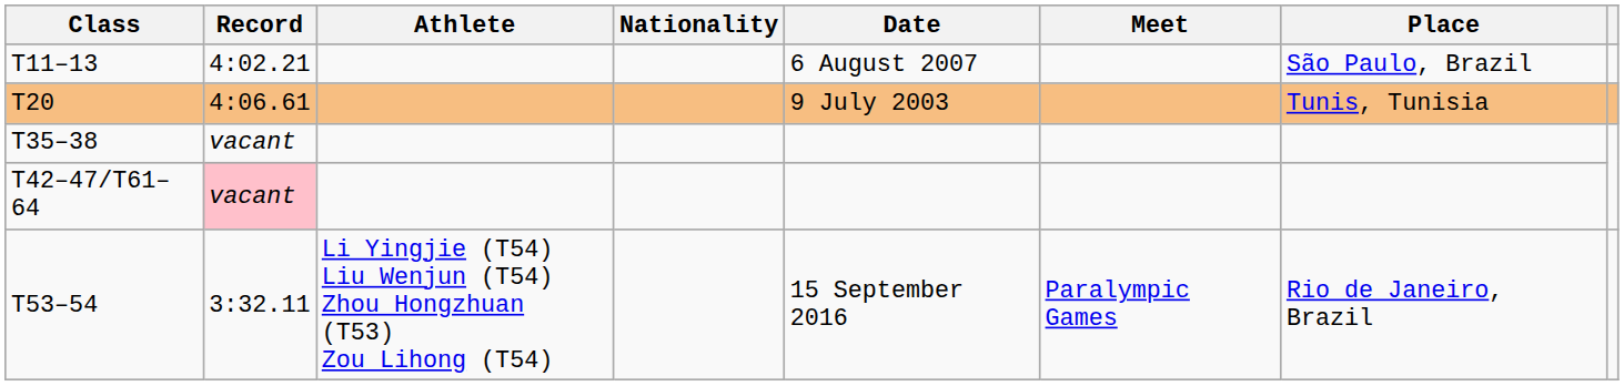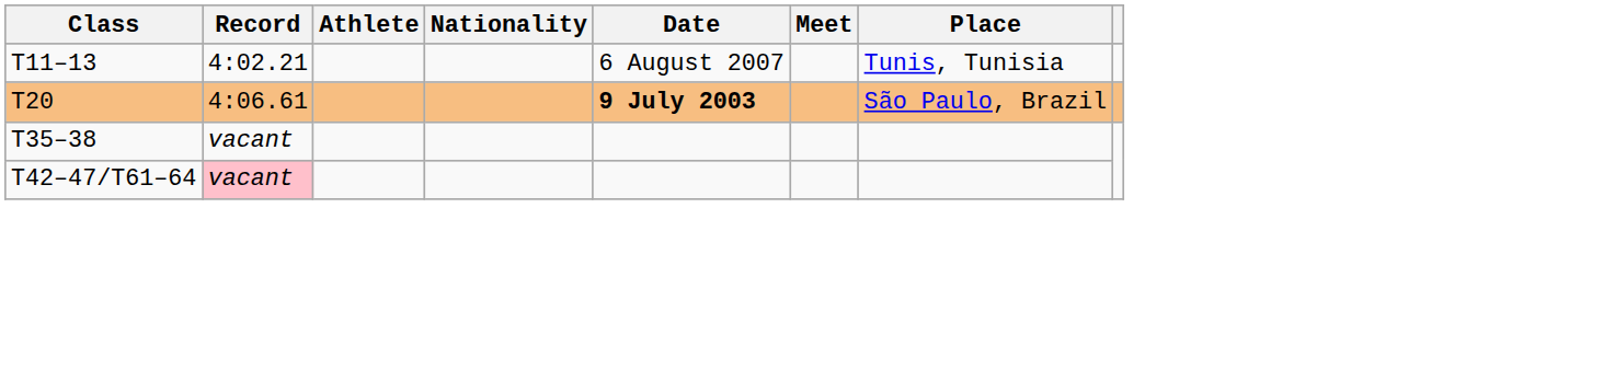 <table class="wikitable">
 <tr>
 <th>Class</th>
 <th>Record</th>
 <th>Athlete</th>
 <th>Nationality</th>
 <th>Date</th>
 <th>Meet</th>
 <th>Place</th>
 <th></th>
 </tr>
 <tr>
 <td>T11–13</td>
 <td>4:02.21</td>
 <td></td>
 <td></td>
 <td>6 August 2007</td>
 <td></td>
-<td><a href='#'>São Paulo</a>, Brazil</td>
+<td><a href='#'>Tunis</a>, Tunisia</td>
 <td></td>
 </tr>
 <tr bgcolor=#F7BE81>
 <td>T20</td>
 <td>4:06.61</td>
 <td></td>
 <td></td>
-<td>9 July 2003</td>
+<td><strong>9 July 2003</strong></td>
 <td></td>
-<td><a href='#'>Tunis</a>, Tunisia</td>
+<td><a href='#'>São Paulo</a>, Brazil</td>
 <td></td>
 </tr>
 <tr>
 <td>T35–38</td>
 <td><em>vacant</em></td>
 <td></td>
 <td></td>
 <td></td>
 <td></td>
 <td></td>
 </tr>
 <tr>
 <td>T42–47/T61–64</td>
 <td style="background: pink;"><em>vacant</em></td>
 <td></td>
 <td></td>
 <td></td>
 <td></td>
 <td></td>
 </tr>
-<tr>
-<td>T53–54</td>
-<td>3:32.11</td>
-<td><a href='#'>Li Yingjie</a> (T54)<br><a href='#'>Liu Wenjun</a> (T54)<br><a href='#'>Zhou Hongzhuan</a> (T53)<br><a href='#'>Zou Lihong</a> (T54)</td>
-<td></td>
-<td>15 September 2016</td>
-<td><a href='#'>Paralympic Games</a></td>
-<td><a href='#'>Rio de Janeiro</a>, Brazil</td>
-<td></td>
-</tr>
 </table>
